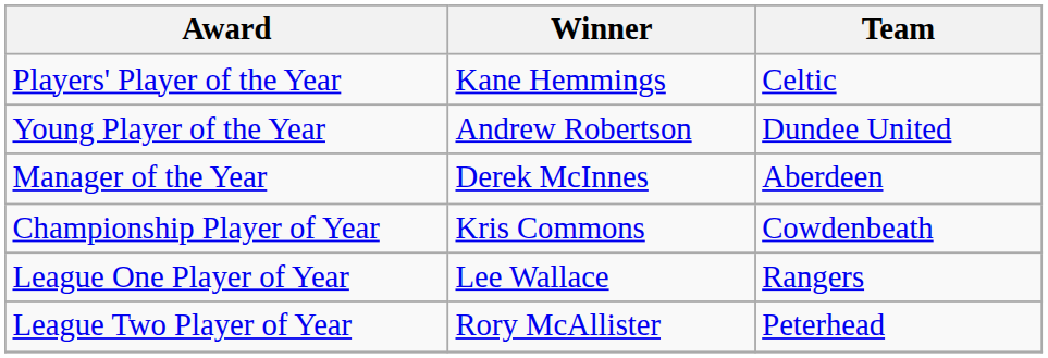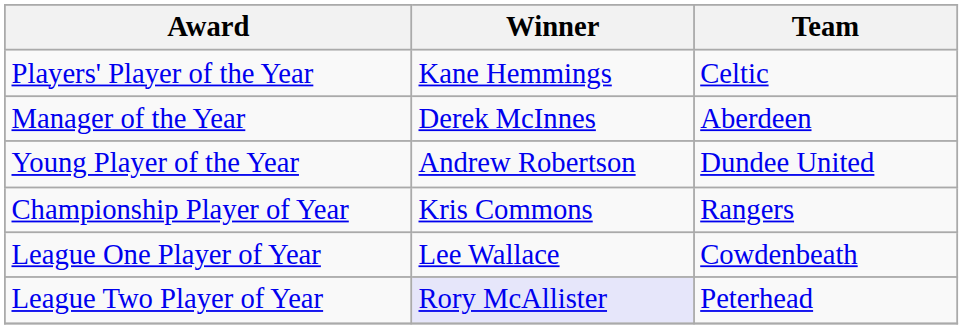 <table class="wikitable">
 <tr>
 <th width=220>Award</th>
 <th width=150>Winner</th>
 <th width=140>Team</th>
 </tr>
 <tr>
 <td><a href='#'>Players' Player of the Year</a></td>
 <td><a href='#'>Kane Hemmings</a></td>
 <td><a href='#'>Celtic</a></td>
 </tr>
 <tr>
+<td><a href='#'>Manager of the Year</a></td>
+<td><a href='#'>Derek McInnes</a></td>
+<td><a href='#'>Aberdeen</a></td>
+</tr>
+<tr>
 <td><a href='#'>Young Player of the Year</a></td>
 <td><a href='#'>Andrew Robertson</a></td>
 <td><a href='#'>Dundee United</a></td>
 </tr>
 <tr>
-<td><a href='#'>Manager of the Year</a></td>
-<td><a href='#'>Derek McInnes</a></td>
-<td><a href='#'>Aberdeen</a></td>
-</tr>
-<tr>
 <td><a href='#'>Championship Player of Year</a></td>
 <td><a href='#'>Kris Commons</a></td>
-<td><a href='#'>Cowdenbeath</a></td>
+<td><a href='#'>Rangers</a></td>
 </tr>
 <tr>
 <td><a href='#'>League One Player of Year</a></td>
 <td><a href='#'>Lee Wallace</a></td>
-<td><a href='#'>Rangers</a></td>
+<td><a href='#'>Cowdenbeath</a></td>
 </tr>
 <tr>
 <td><a href='#'>League Two Player of Year</a></td>
-<td><a href='#'>Rory McAllister</a></td>
+<td style="background: lavender;"><a href='#'>Rory McAllister</a></td>
 <td><a href='#'>Peterhead</a></td>
 </tr>
 <tr>
 </tr>
 </table>
